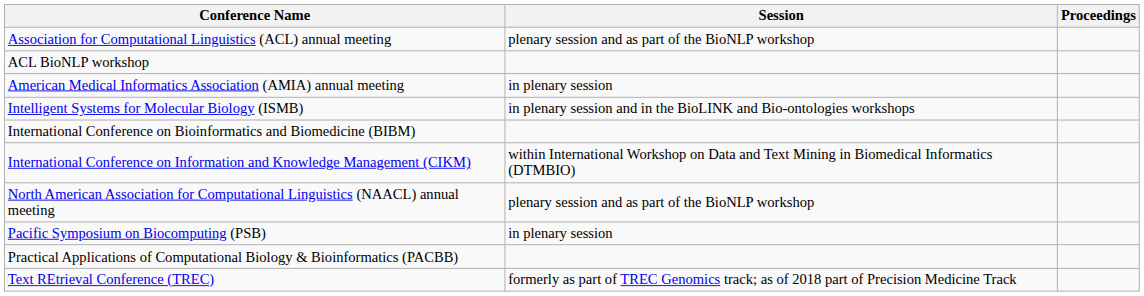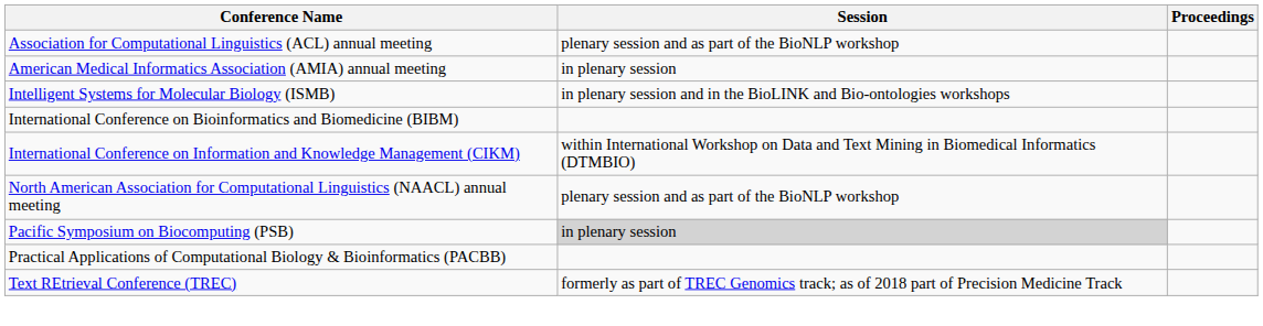 <table class="wikitable">
 <tr>
 <th>Conference Name</th>
 <th>Session</th>
 <th>Proceedings</th>
 </tr>
 <tr>
 <td><a href='#'>Association for Computational Linguistics</a> (ACL) annual meeting</td>
 <td>plenary session and as part of the BioNLP workshop</td>
-<td></td>
-</tr>
-<tr>
-<td>ACL BioNLP workshop</td>
-<td></td>
 <td></td>
 </tr>
 <tr>
 <td><a href='#'>American Medical Informatics Association</a> (AMIA) annual meeting</td>
 <td>in plenary session</td>
 <td></td>
 </tr>
 <tr>
 <td><a href='#'>Intelligent Systems for Molecular Biology</a> (ISMB)</td>
 <td>in plenary session and in the BioLINK and Bio-ontologies workshops</td>
 <td></td>
 </tr>
 <tr>
 <td>International Conference on Bioinformatics and Biomedicine (BIBM)</td>
 <td></td>
 <td></td>
 </tr>
 <tr>
 <td><a href='#'>International Conference on Information and Knowledge Management (CIKM)</a></td>
 <td>within International Workshop on Data and Text Mining in Biomedical Informatics (DTMBIO)</td>
 <td></td>
 </tr>
 <tr>
 <td><a href='#'>North American Association for Computational Linguistics</a> (NAACL) annual meeting</td>
 <td>plenary session and as part of the BioNLP workshop</td>
 <td></td>
 </tr>
 <tr>
 <td><a href='#'>Pacific Symposium on Biocomputing</a> (PSB)</td>
-<td>in plenary session</td>
+<td style="background: lightgrey;">in plenary session</td>
 <td></td>
 </tr>
 <tr>
 <td>Practical Applications of Computational Biology & Bioinformatics (PACBB)</td>
 <td></td>
 <td></td>
 </tr>
 <tr>
 <td><a href='#'>Text REtrieval Conference (TREC)</a></td>
 <td>formerly as part of <a href='#'>TREC Genomics</a> track; as of 2018 part of Precision Medicine Track</td>
 <td></td>
 </tr>
 </table>
